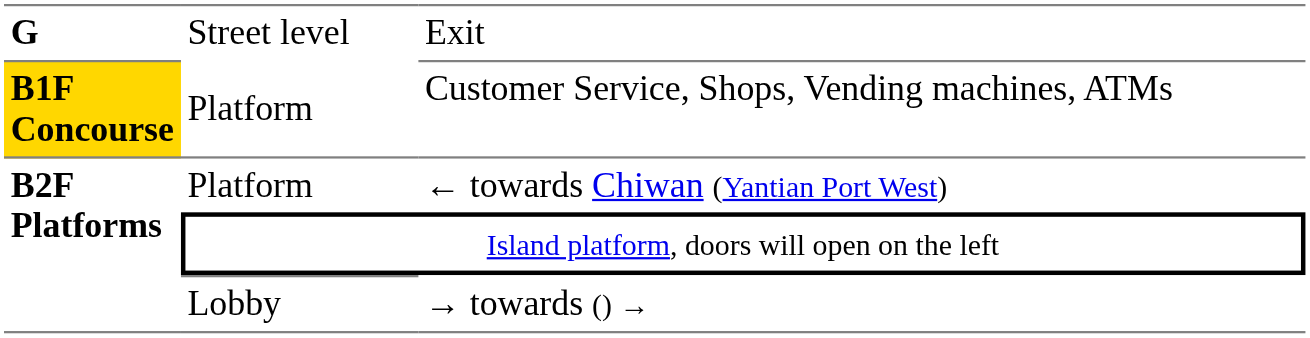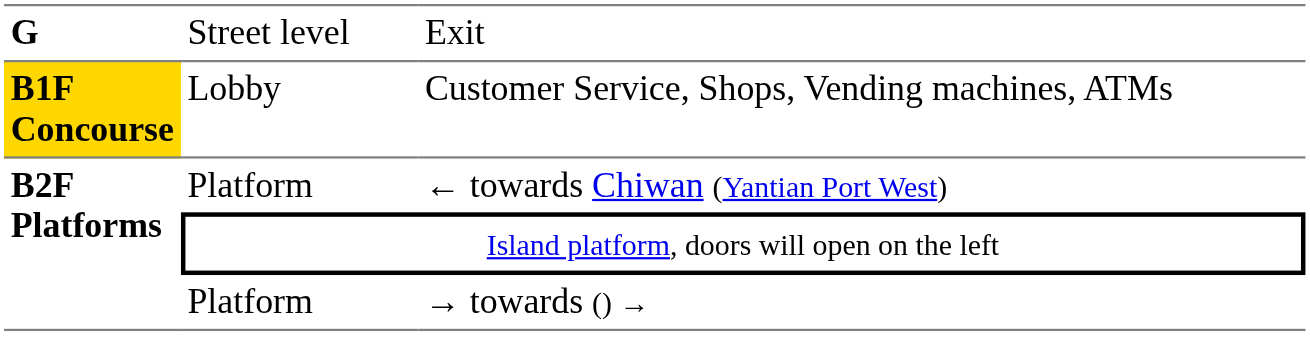 <table table border=0 cellspacing=0 cellpadding=3>
 <tr>
 <td style="border-top:solid 1px gray;" width=50 valign=top><strong>G</strong></td>
 <td style="border-top:solid 1px gray;" width=100 valign=top>Street level</td>
 <td style="border-top:solid 1px gray;" width=390 valign=top>Exit</td>
 </tr>
 <tr>
 <td style="background: gold; border-bottom:solid 1px gray; border-top:solid 1px gray;" valign=top width=50><strong>B1F<br>Concourse</strong></td>
-<td style="border-bottom:solid 1px gray;">Platform</td>
+<td style="border-bottom:solid 1px gray; border-top:solid 1px gray;" valign=top width=100>Lobby</td>
 <td style="border-bottom:solid 1px gray; border-top:solid 1px gray;" valign=top width=390>Customer Service, Shops, Vending machines, ATMs</td>
 </tr>
 <tr>
 <td style="border-bottom:solid 1px gray;" rowspan="3" valign=top><strong>B2F<br>Platforms</strong></td>
 <td>Platform</td>
 <td>←  towards <a href='#'>Chiwan</a> <small>(<a href='#'>Yantian Port West</a>)</small></td>
 </tr>
 <tr>
 <td style="border-right:solid 2px black;border-left:solid 2px black;border-top:solid 2px black;border-bottom:solid 2px black;text-align:center;" colspan=2><small><a href='#'>Island platform</a>, doors will open on the left</small></td>
 </tr>
 <tr>
-<td style="border-bottom:solid 1px gray; border-top:solid 1px gray;" valign=top width=100>Lobby</td>
+<td style="border-bottom:solid 1px gray;">Platform</td>
 <td style="border-bottom:solid 1px gray;"><span>→</span>  towards  <small>() →</small></td>
 </tr>
 </table>
